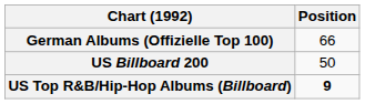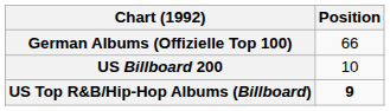 <table class="wikitable plainrowheaders sortable" style="text-align:center">
 <tr>
 <th scope="col">Chart (1992)</th>
 <th scope="col">Position</th>
 </tr>
 <tr>
 <th scope="row">German Albums (Offizielle Top 100)</th>
 <td>66</td>
 </tr>
 <tr>
 <th scope="row">US <em>Billboard</em> 200</th>
-<td>50</td>
+<td>10</td>
 </tr>
 <tr>
 <th scope="row">US Top R&B/Hip-Hop Albums (<em>Billboard</em>)</th>
 <td><strong>9</strong></td>
 </tr>
 </table>
